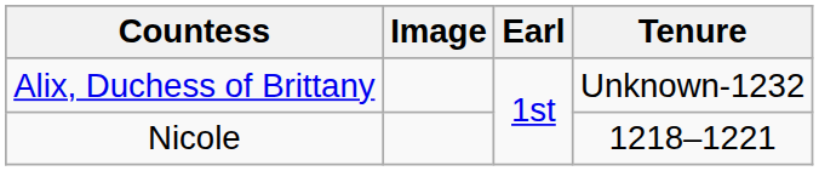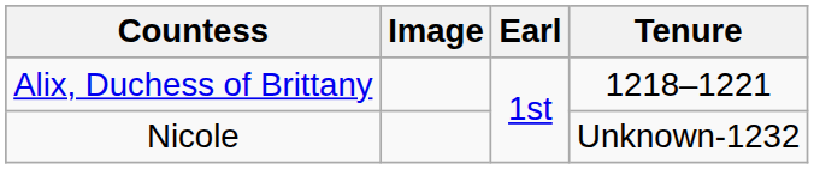 <table class="wikitable" style="text-align:center">
 <tr>
 <th>Countess</th>
 <th>Image</th>
 <th>Earl</th>
 <th>Tenure</th>
 </tr>
 <tr>
 <td><a href='#'>Alix, Duchess of Brittany</a></td>
 <td></td>
 <td rowspan=2><a href='#'>1st</a></td>
-<td>Unknown-1232</td>
+<td>1218–1221</td>
 </tr>
 <tr>
 <td>Nicole</td>
 <td></td>
-<td>1218–1221</td>
+<td>Unknown-1232</td>
 </tr>
 </table>
